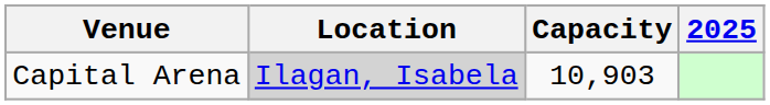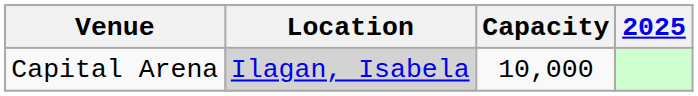 <table class="wikitable sortable" style="text-align:center">
 <tr>
 <th>Venue</th>
 <th>Location</th>
 <th>Capacity</th>
 <th><a href='#'>2025</a></th>
 </tr>
 <tr>
 <td align=left>Capital Arena</td>
 <td align=left style="background: lightgrey;"><a href='#'>Ilagan, Isabela</a></td>
-<td align=center>10,903</td>
+<td align=center>10,000</td>
 <td bgcolor="CFFFCF"></td>
 </tr>
 </table>
